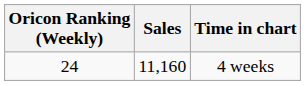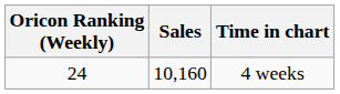 <table class="wikitable">
 <tr>
 <th align="center">Oricon Ranking<br>(Weekly)</th>
 <th align="center">Sales</th>
 <th align="center">Time in chart</th>
 </tr>
 <tr>
 <td align="center">24</td>
-<td align="center">11,160</td>
+<td align="center">10,160</td>
 <td align="center">4 weeks</td>
 </tr>
 </table>
